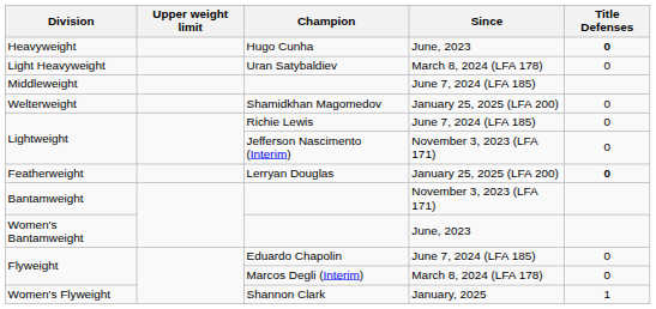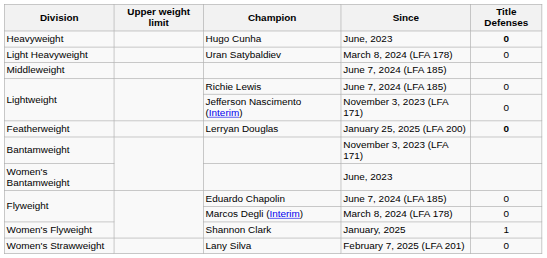 <table class="wikitable">
 <tr>
 <th scope="col">Division</th>
 <th scope="col">Upper weight limit</th>
 <th scope="col">Champion</th>
 <th scope="col">Since</th>
 <th scope="col">Title Defenses</th>
 </tr>
 <tr>
 <td>Heavyweight</td>
 <td></td>
 <td> Hugo Cunha</td>
 <td>June, 2023</td>
 <td style="text-align: center;"><strong>0</strong></td>
 </tr>
 <tr>
 <td>Light Heavyweight</td>
 <td></td>
 <td> Uran Satybaldiev</td>
 <td>March 8, 2024 (LFA 178)</td>
 <td style="text-align: center;">0</td>
 </tr>
 <tr>
 <td>Middleweight</td>
 <td></td>
 <td></td>
 <td>June 7, 2024 (LFA 185)</td>
 <td style="text-align: center;"></td>
-</tr>
-<tr>
-<td>Welterweight</td>
-<td></td>
-<td> Shamidkhan Magomedov</td>
-<td>January 25, 2025 (LFA 200)</td>
-<td style="text-align: center;">0</td>
 </tr>
 <tr>
 <td style="text-align:left;" rowspan=2>Lightweight</td>
 <td style="text-align:left;" rowspan=2></td>
 <td> Richie Lewis</td>
 <td>June 7, 2024 (LFA 185)</td>
 <td style="text-align: center;">0</td>
 </tr>
 <tr>
 <td> Jefferson Nascimento (<a href='#'>Interim</a>)</td>
 <td>November 3, 2023 (LFA 171)</td>
 <td style="text-align: center;">0</td>
 </tr>
 <tr>
 <td>Featherweight</td>
 <td></td>
 <td> Lerryan Douglas</td>
 <td>January 25, 2025 (LFA 200)</td>
 <td style="text-align: center;"><strong>0</strong></td>
 </tr>
 <tr>
 <td>Bantamweight</td>
 <td rowspan=2></td>
 <td style="text-align:left;"></td>
 <td>November 3, 2023 (LFA 171)</td>
 <td style="text-align: center;"></td>
 </tr>
 <tr>
 <td>Women's Bantamweight</td>
 <td style="text-align:left;"></td>
 <td>June, 2023</td>
 <td style="text-align: center;"></td>
 </tr>
 <tr>
 <td rowspan=2>Flyweight</td>
 <td rowspan=3></td>
 <td> Eduardo Chapolin</td>
 <td>June 7, 2024 (LFA 185)</td>
 <td style="text-align: center;">0</td>
 </tr>
 <tr>
 <td> Marcos Degli (<a href='#'>Interim</a>)</td>
 <td>March 8, 2024 (LFA 178)</td>
 <td style="text-align: center;">0</td>
 </tr>
 <tr>
 <td>Women's Flyweight</td>
 <td> Shannon Clark</td>
 <td>January, 2025</td>
 <td style="text-align: center;">1</td>
 </tr>
+<tr>
+<td>Women's Strawweight</td>
+<td></td>
+<td> Lany Silva</td>
+<td>February 7, 2025 (LFA 201)</td>
+<td style="text-align: center;">0</td>
+</tr>
 </table>
